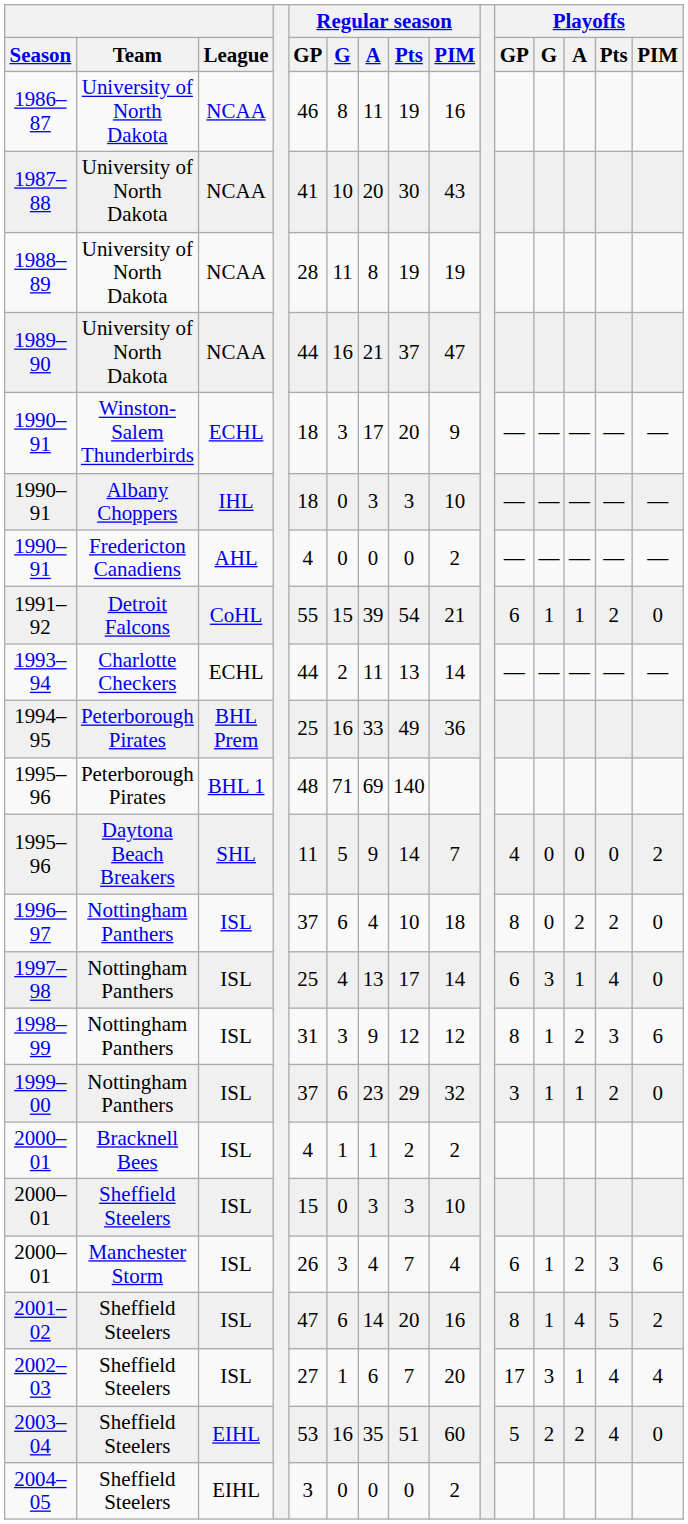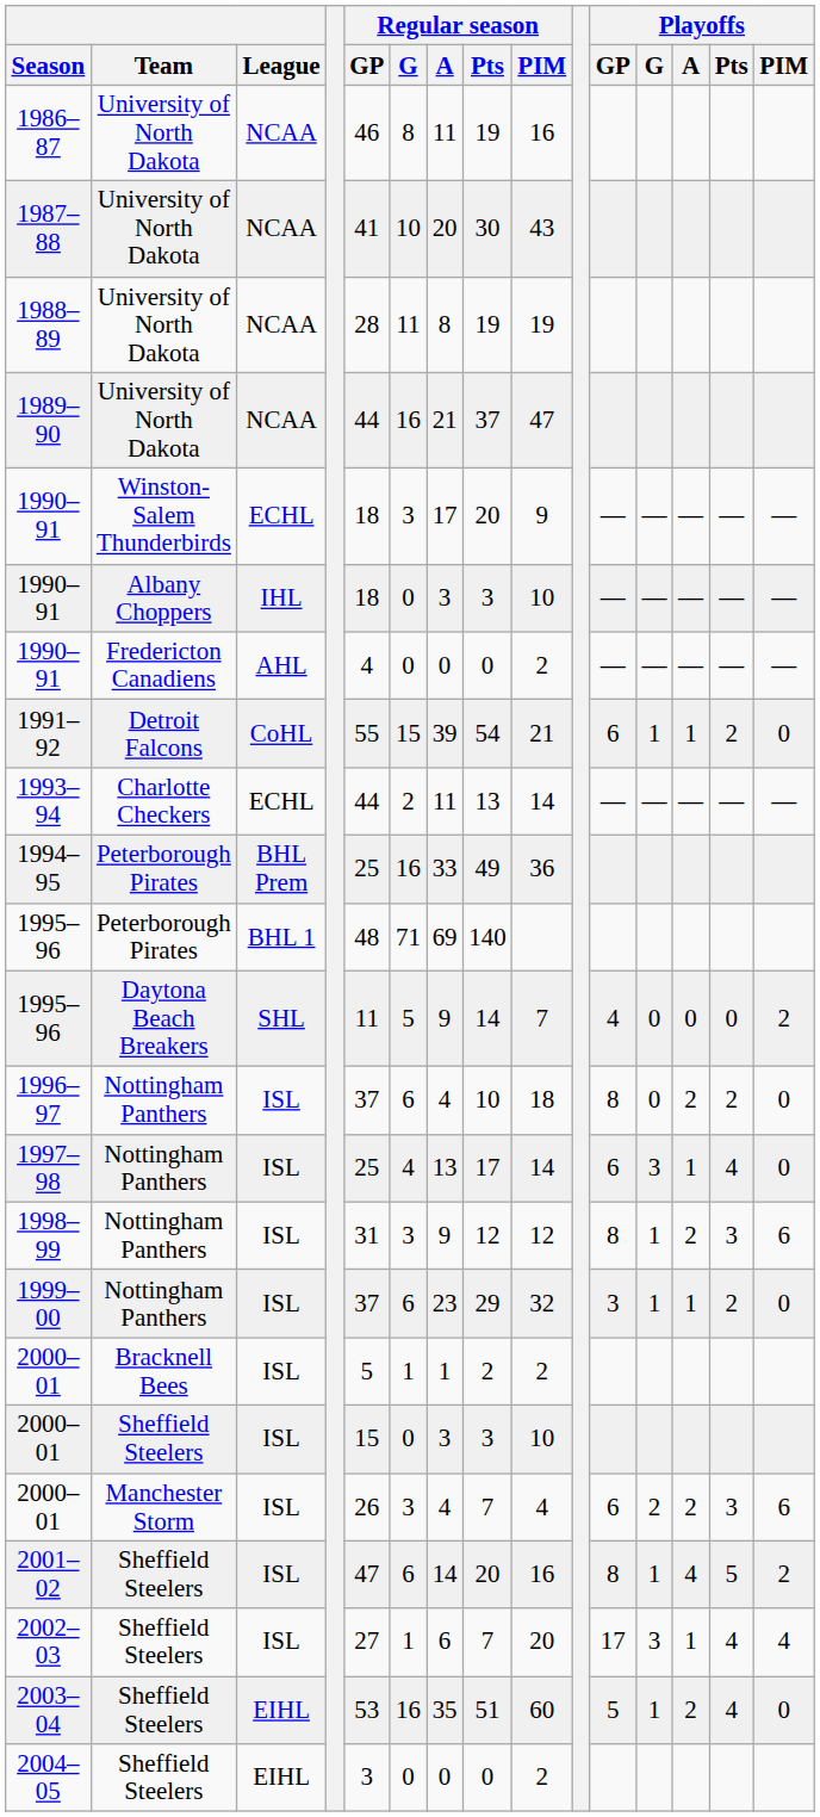 <table class="wikitable"| BORDER="0" CELLPADDING="1" CELLSPACING="0" width="75%" style="text-align:center">
 <tr bgcolor="#e0e0e0">
 <th colspan="3" bgcolor="#ffffff"> </th>
 <th rowspan="99" bgcolor="#ffffff"> </th>
 <th colspan="5"><a href='#'>Regular season</a></th>
 <th rowspan="99" bgcolor="#ffffff"> </th>
 <th colspan="5"><a href='#'>Playoffs</a></th>
 </tr>
 <tr bgcolor="#e0e0e0">
 <th><a href='#'>Season</a></th>
 <th>Team</th>
 <th>League</th>
 <th>GP</th>
 <th><a href='#'>G</a></th>
 <th><a href='#'>A</a></th>
 <th><a href='#'>Pts</a></th>
 <th><a href='#'>PIM</a></th>
 <th>GP</th>
 <th>G</th>
 <th>A</th>
 <th>Pts</th>
 <th>PIM</th>
 </tr>
 <tr ALIGN="center">
 <td><a href='#'>1986–87</a></td>
 <td><a href='#'>University of North Dakota</a></td>
 <td><a href='#'>NCAA</a></td>
 <td>46</td>
 <td>8</td>
 <td>11</td>
 <td>19</td>
 <td>16</td>
 <td></td>
 <td></td>
 <td></td>
 <td></td>
 <td></td>
 </tr>
 <tr ALIGN="center" bgcolor="#f0f0f0">
 <td><a href='#'>1987–88</a></td>
 <td>University of North Dakota</td>
 <td>NCAA</td>
 <td>41</td>
 <td>10</td>
 <td>20</td>
 <td>30</td>
 <td>43</td>
 <td></td>
 <td></td>
 <td></td>
 <td></td>
 <td></td>
 </tr>
 <tr ALIGN="center">
 <td><a href='#'>1988–89</a></td>
 <td>University of North Dakota</td>
 <td>NCAA</td>
 <td>28</td>
 <td>11</td>
 <td>8</td>
 <td>19</td>
 <td>19</td>
 <td></td>
 <td></td>
 <td></td>
 <td></td>
 <td></td>
 </tr>
 <tr ALIGN="center" bgcolor="#f0f0f0">
 <td><a href='#'>1989–90</a></td>
 <td>University of North Dakota</td>
 <td>NCAA</td>
 <td>44</td>
 <td>16</td>
 <td>21</td>
 <td>37</td>
 <td>47</td>
 <td></td>
 <td></td>
 <td></td>
 <td></td>
 <td></td>
 </tr>
 <tr ALIGN="center">
 <td><a href='#'>1990–91</a></td>
 <td><a href='#'>Winston-Salem Thunderbirds</a></td>
 <td><a href='#'>ECHL</a></td>
 <td>18</td>
 <td>3</td>
 <td>17</td>
 <td>20</td>
 <td>9</td>
 <td>—</td>
 <td>—</td>
 <td>—</td>
 <td>—</td>
 <td>—</td>
 </tr>
 <tr ALIGN="center" bgcolor="#f0f0f0">
 <td>1990–91</td>
 <td><a href='#'>Albany Choppers</a></td>
 <td><a href='#'>IHL</a></td>
 <td>18</td>
 <td>0</td>
 <td>3</td>
 <td>3</td>
 <td>10</td>
 <td>—</td>
 <td>—</td>
 <td>—</td>
 <td>—</td>
 <td>—</td>
 </tr>
 <tr ALIGN="center">
 <td><a href='#'>1990–91</a></td>
 <td><a href='#'>Fredericton Canadiens</a></td>
 <td><a href='#'>AHL</a></td>
 <td>4</td>
 <td>0</td>
 <td>0</td>
 <td>0</td>
 <td>2</td>
 <td>—</td>
 <td>—</td>
 <td>—</td>
 <td>—</td>
 <td>—</td>
 </tr>
 <tr ALIGN="center" bgcolor="#f0f0f0">
 <td>1991–92</td>
 <td><a href='#'>Detroit Falcons</a></td>
 <td><a href='#'>CoHL</a></td>
 <td>55</td>
 <td>15</td>
 <td>39</td>
 <td>54</td>
 <td>21</td>
 <td>6</td>
 <td>1</td>
 <td>1</td>
 <td>2</td>
 <td>0</td>
 </tr>
 <tr ALIGN="center">
 <td><a href='#'>1993–94</a></td>
 <td><a href='#'>Charlotte Checkers</a></td>
 <td>ECHL</td>
 <td>44</td>
 <td>2</td>
 <td>11</td>
 <td>13</td>
 <td>14</td>
 <td>—</td>
 <td>—</td>
 <td>—</td>
 <td>—</td>
 <td>—</td>
 </tr>
 <tr ALIGN="center" bgcolor="#f0f0f0">
 <td>1994–95</td>
 <td><a href='#'>Peterborough Pirates</a></td>
 <td><a href='#'>BHL Prem</a></td>
 <td>25</td>
 <td>16</td>
 <td>33</td>
 <td>49</td>
 <td>36</td>
 <td></td>
 <td></td>
 <td></td>
 <td></td>
 <td></td>
 </tr>
 <tr ALIGN="center">
 <td>1995–96</td>
 <td>Peterborough Pirates</td>
 <td><a href='#'>BHL 1</a></td>
 <td>48</td>
 <td>71</td>
 <td>69</td>
 <td>140</td>
 <td></td>
 <td></td>
 <td></td>
 <td></td>
 <td></td>
 <td></td>
 </tr>
 <tr ALIGN="center" bgcolor="#f0f0f0">
 <td>1995–96</td>
 <td><a href='#'>Daytona Beach Breakers</a></td>
 <td><a href='#'>SHL</a></td>
 <td>11</td>
 <td>5</td>
 <td>9</td>
 <td>14</td>
 <td>7</td>
 <td>4</td>
 <td>0</td>
 <td>0</td>
 <td>0</td>
 <td>2</td>
 </tr>
 <tr ALIGN="center">
 <td><a href='#'>1996–97</a></td>
 <td><a href='#'>Nottingham Panthers</a></td>
 <td><a href='#'>ISL</a></td>
 <td>37</td>
 <td>6</td>
 <td>4</td>
 <td>10</td>
 <td>18</td>
 <td>8</td>
 <td>0</td>
 <td>2</td>
 <td>2</td>
 <td>0</td>
 </tr>
 <tr ALIGN="center" bgcolor="#f0f0f0">
 <td><a href='#'>1997–98</a></td>
 <td>Nottingham Panthers</td>
 <td>ISL</td>
 <td>25</td>
 <td>4</td>
 <td>13</td>
 <td>17</td>
 <td>14</td>
 <td>6</td>
 <td>3</td>
 <td>1</td>
 <td>4</td>
 <td>0</td>
 </tr>
 <tr ALIGN="center">
 <td><a href='#'>1998–99</a></td>
 <td>Nottingham Panthers</td>
 <td>ISL</td>
 <td>31</td>
 <td>3</td>
 <td>9</td>
 <td>12</td>
 <td>12</td>
 <td>8</td>
 <td>1</td>
 <td>2</td>
 <td>3</td>
 <td>6</td>
 </tr>
 <tr ALIGN="center" bgcolor="#f0f0f0">
 <td><a href='#'>1999–00</a></td>
 <td>Nottingham Panthers</td>
 <td>ISL</td>
 <td>37</td>
 <td>6</td>
 <td>23</td>
 <td>29</td>
 <td>32</td>
 <td>3</td>
 <td>1</td>
 <td>1</td>
 <td>2</td>
 <td>0</td>
 </tr>
 <tr ALIGN="center">
 <td><a href='#'>2000–01</a></td>
 <td><a href='#'>Bracknell Bees</a></td>
 <td>ISL</td>
-<td>4</td>
+<td>5</td>
 <td>1</td>
 <td>1</td>
 <td>2</td>
 <td>2</td>
 <td></td>
 <td></td>
 <td></td>
 <td></td>
 <td></td>
 </tr>
 <tr ALIGN="center" bgcolor="#f0f0f0">
 <td>2000–01</td>
 <td><a href='#'>Sheffield Steelers</a></td>
 <td>ISL</td>
 <td>15</td>
 <td>0</td>
 <td>3</td>
 <td>3</td>
 <td>10</td>
 <td></td>
 <td></td>
 <td></td>
 <td></td>
 <td></td>
 </tr>
 <tr ALIGN="center">
 <td>2000–01</td>
 <td><a href='#'>Manchester Storm</a></td>
 <td>ISL</td>
 <td>26</td>
 <td>3</td>
 <td>4</td>
 <td>7</td>
 <td>4</td>
 <td>6</td>
-<td>1</td>
+<td>2</td>
 <td>2</td>
 <td>3</td>
 <td>6</td>
 </tr>
 <tr ALIGN="center" bgcolor="#f0f0f0">
 <td><a href='#'>2001–02</a></td>
 <td>Sheffield Steelers</td>
 <td>ISL</td>
 <td>47</td>
 <td>6</td>
 <td>14</td>
 <td>20</td>
 <td>16</td>
 <td>8</td>
 <td>1</td>
 <td>4</td>
 <td>5</td>
 <td>2</td>
 </tr>
 <tr ALIGN="center">
 <td><a href='#'>2002–03</a></td>
 <td>Sheffield Steelers</td>
 <td>ISL</td>
 <td>27</td>
 <td>1</td>
 <td>6</td>
 <td>7</td>
 <td>20</td>
 <td>17</td>
 <td>3</td>
 <td>1</td>
 <td>4</td>
 <td>4</td>
 </tr>
 <tr ALIGN="center" bgcolor="#f0f0f0">
 <td><a href='#'>2003–04</a></td>
 <td>Sheffield Steelers</td>
 <td><a href='#'>EIHL</a></td>
 <td>53</td>
 <td>16</td>
 <td>35</td>
 <td>51</td>
 <td>60</td>
 <td>5</td>
-<td>2</td>
+<td>1</td>
 <td>2</td>
 <td>4</td>
 <td>0</td>
 </tr>
 <tr ALIGN="center">
 <td><a href='#'>2004–05</a></td>
 <td>Sheffield Steelers</td>
 <td>EIHL</td>
 <td>3</td>
 <td>0</td>
 <td>0</td>
 <td>0</td>
 <td>2</td>
 <td></td>
 <td></td>
 <td></td>
 <td></td>
 <td></td>
 </tr>
 </table>
